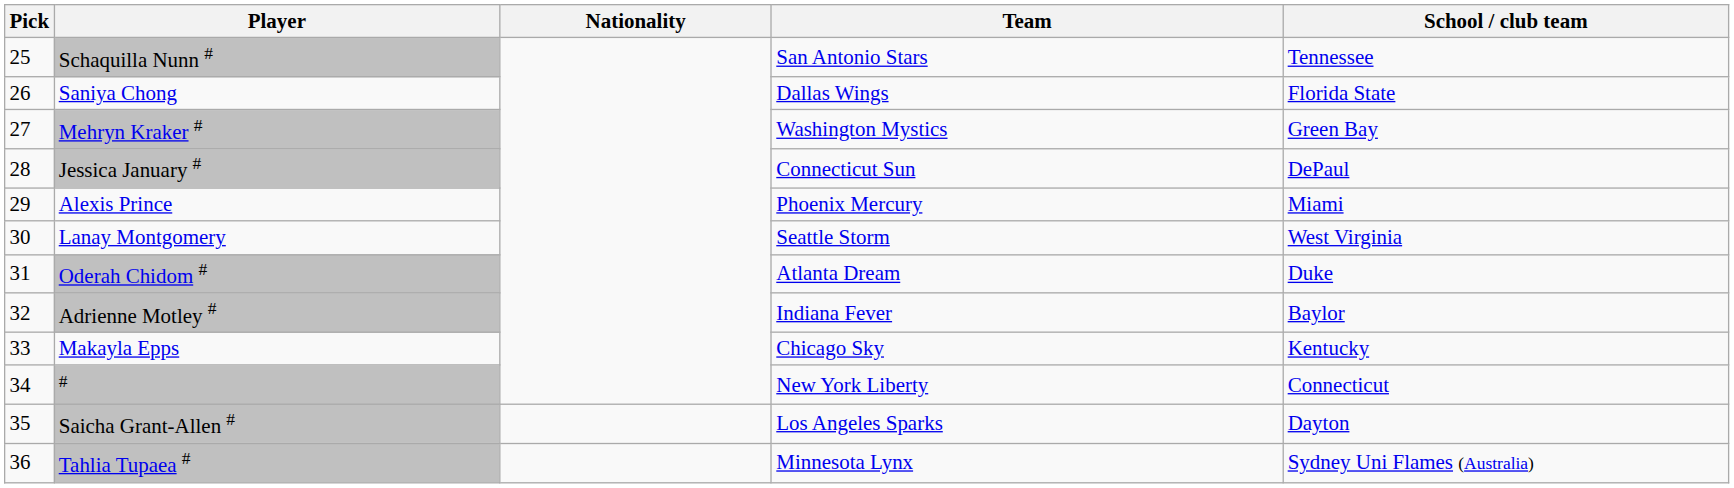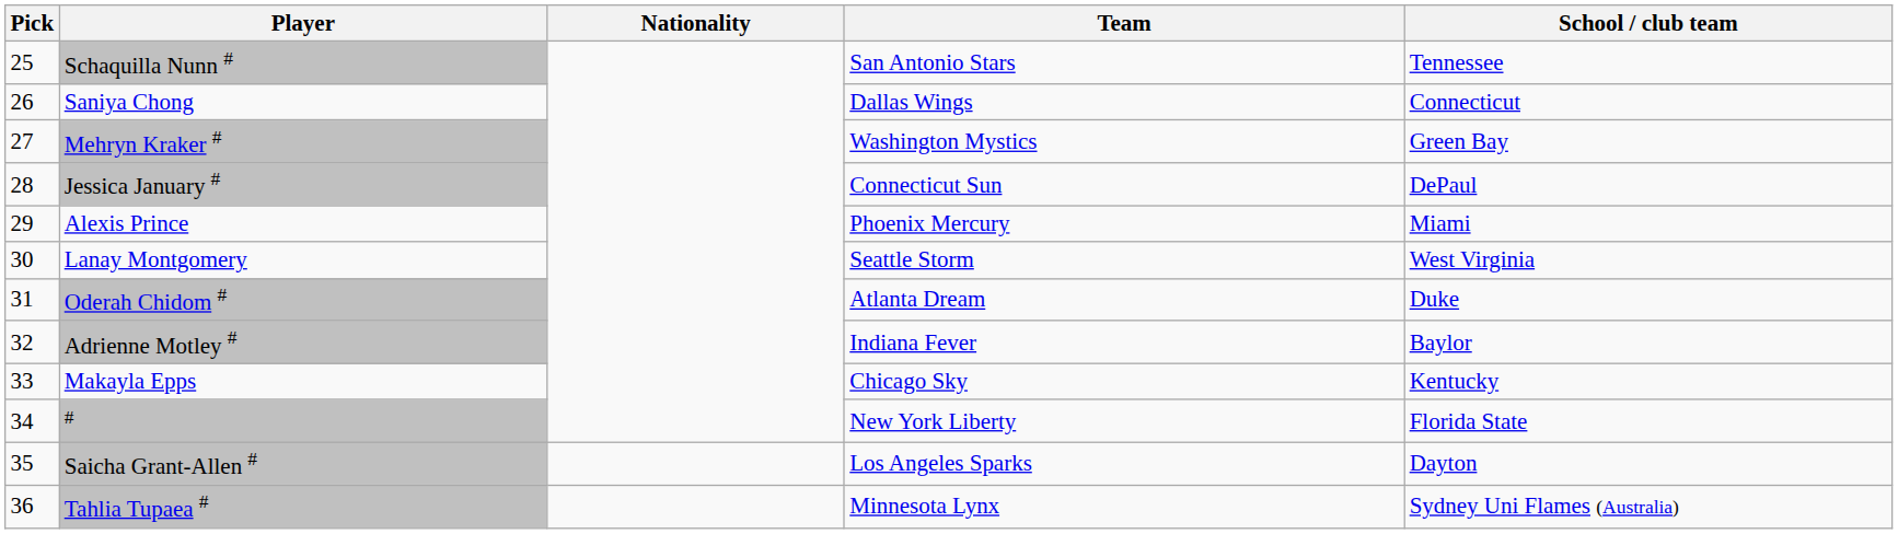 <table class="wikitable sortable">
 <tr>
 <th width=30>Pick</th>
 <th width=333>Player</th>
 <th width=200>Nationality</th>
 <th width=383>Team</th>
 <th width=333>School / club team</th>
 </tr>
 <tr>
 <td>25</td>
 <td bgcolor=#C0C0C0>Schaquilla Nunn <sup>#</sup></td>
 <td rowspan=10></td>
 <td><a href='#'>San Antonio Stars</a></td>
 <td><a href='#'>Tennessee</a></td>
 </tr>
 <tr>
 <td>26</td>
 <td><a href='#'>Saniya Chong</a></td>
 <td><a href='#'>Dallas Wings</a></td>
-<td><a href='#'>Florida State</a></td>
+<td><a href='#'>Connecticut</a></td>
 </tr>
 <tr>
 <td>27</td>
 <td bgcolor=#C0C0C0><a href='#'>Mehryn Kraker</a> <sup>#</sup></td>
 <td><a href='#'>Washington Mystics</a></td>
 <td><a href='#'>Green Bay</a></td>
 </tr>
 <tr>
 <td>28</td>
 <td bgcolor=#C0C0C0>Jessica January <sup>#</sup></td>
 <td><a href='#'>Connecticut Sun</a></td>
 <td><a href='#'>DePaul</a></td>
 </tr>
 <tr>
 <td>29</td>
 <td><a href='#'>Alexis Prince</a></td>
 <td><a href='#'>Phoenix Mercury</a></td>
 <td><a href='#'>Miami</a></td>
 </tr>
 <tr>
 <td>30</td>
 <td><a href='#'>Lanay Montgomery</a></td>
 <td><a href='#'>Seattle Storm</a></td>
 <td><a href='#'>West Virginia</a></td>
 </tr>
 <tr>
 <td>31</td>
 <td bgcolor=#C0C0C0><a href='#'>Oderah Chidom</a> <sup>#</sup></td>
 <td><a href='#'>Atlanta Dream</a></td>
 <td><a href='#'>Duke</a></td>
 </tr>
 <tr>
 <td>32</td>
 <td bgcolor=#C0C0C0>Adrienne Motley <sup>#</sup></td>
 <td><a href='#'>Indiana Fever</a></td>
 <td><a href='#'>Baylor</a></td>
 </tr>
 <tr>
 <td>33</td>
 <td><a href='#'>Makayla Epps</a></td>
 <td><a href='#'>Chicago Sky</a></td>
 <td><a href='#'>Kentucky</a></td>
 </tr>
 <tr>
 <td>34</td>
 <td bgcolor=#C0C0C0> <sup>#</sup></td>
 <td><a href='#'>New York Liberty</a></td>
-<td><a href='#'>Connecticut</a></td>
+<td><a href='#'>Florida State</a></td>
 </tr>
 <tr>
 <td>35</td>
 <td bgcolor=#C0C0C0>Saicha Grant-Allen <sup>#</sup></td>
 <td></td>
 <td><a href='#'>Los Angeles Sparks</a></td>
 <td><a href='#'>Dayton</a></td>
 </tr>
 <tr>
 <td>36</td>
 <td bgcolor=#C0C0C0><a href='#'>Tahlia Tupaea</a> <sup>#</sup></td>
 <td></td>
 <td><a href='#'>Minnesota Lynx</a></td>
 <td><a href='#'>Sydney Uni Flames</a> <small>(<a href='#'>Australia</a>)</small></td>
 </tr>
 </table>
